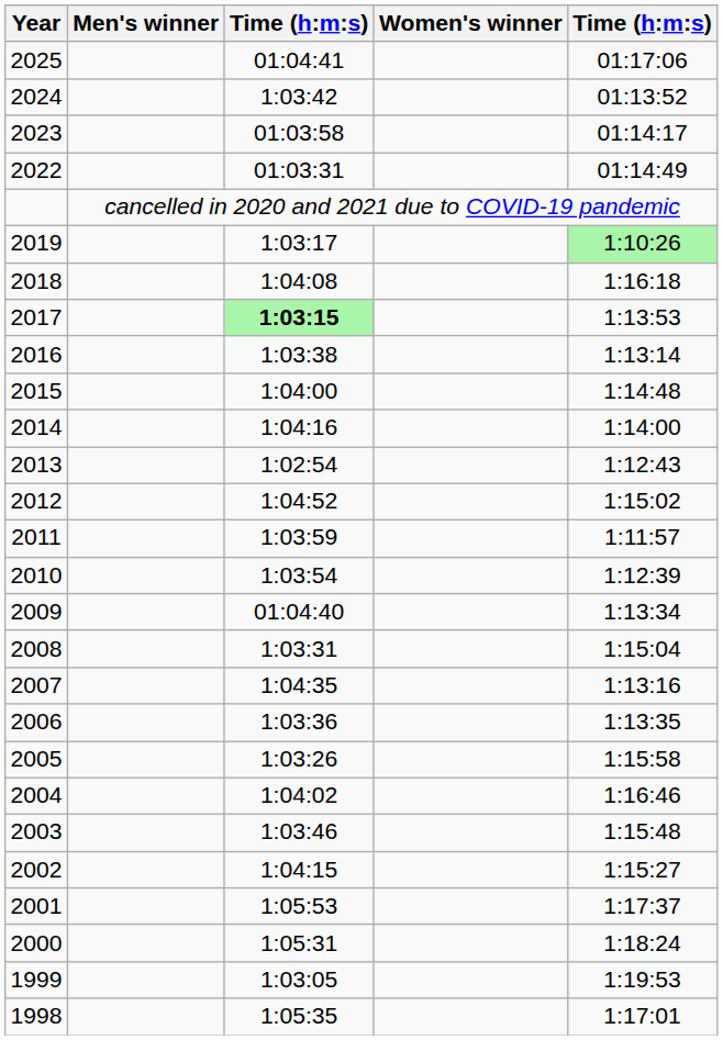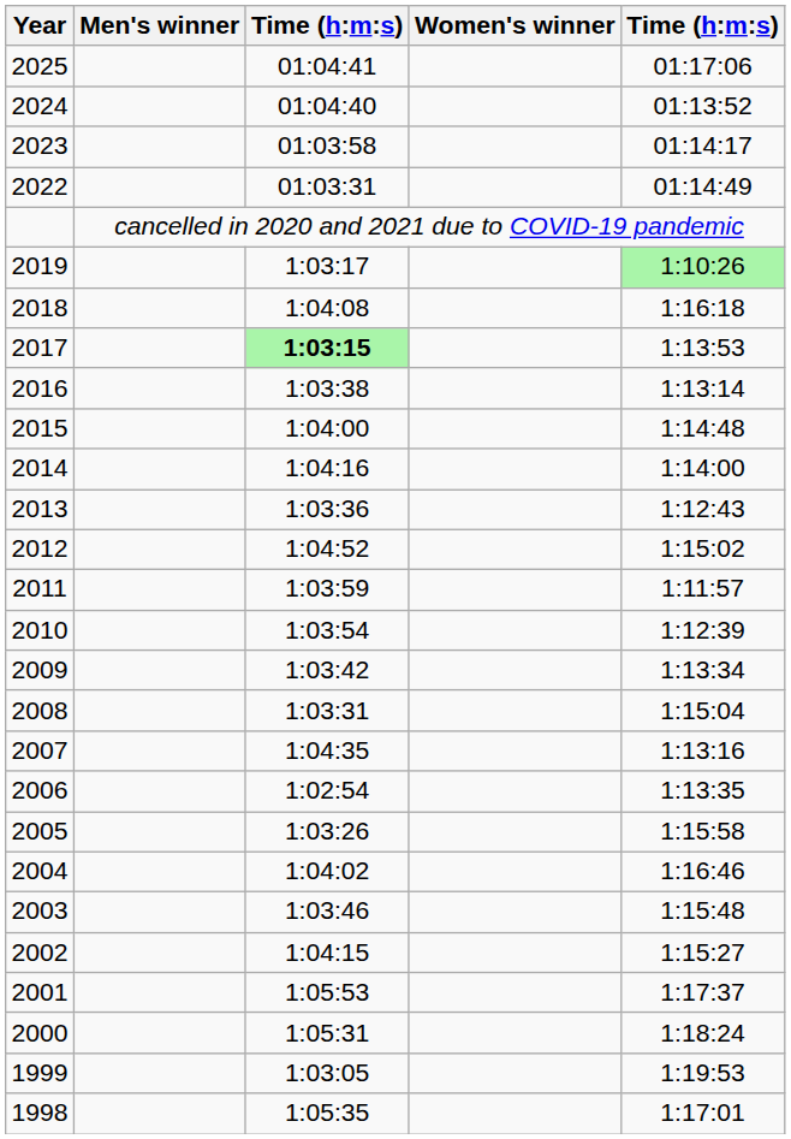 <table class="wikitable sortable" style="text-align:center">
 <tr>
 <th>Year</th>
 <th class=unsortable>Men's winner</th>
 <th>Time (<a href='#'>h</a>:<a href='#'>m</a>:<a href='#'>s</a>)</th>
 <th class=unsortable>Women's winner</th>
 <th>Time (<a href='#'>h</a>:<a href='#'>m</a>:<a href='#'>s</a>)</th>
 </tr>
 <tr>
 <td>2025</td>
 <td align=left></td>
 <td>01:04:41</td>
 <td align=left></td>
 <td>01:17:06</td>
 </tr>
 <tr>
 <td>2024</td>
 <td align=left></td>
-<td>1:03:42</td>
+<td>01:04:40</td>
 <td align=left></td>
 <td>01:13:52</td>
 </tr>
 <tr>
 <td>2023</td>
 <td align=left></td>
 <td>01:03:58</td>
 <td align=left></td>
 <td>01:14:17</td>
 </tr>
 <tr>
 <td>2022</td>
 <td align=left></td>
 <td>01:03:31</td>
 <td align=left></td>
 <td>01:14:49</td>
 </tr>
 <tr>
 <td></td>
 <td colspan="4" align="center" data-sort-value=""><em>cancelled in 2020 and 2021 due to <a href='#'>COVID-19 pandemic</a></em></td>
 </tr>
 <tr>
 <td>2019</td>
 <td align=left></td>
 <td>1:03:17</td>
 <td align=left></td>
 <td bgcolor=#A9F5A9>1:10:26</td>
 </tr>
 <tr>
 <td>2018</td>
 <td align=left></td>
 <td>1:04:08</td>
 <td align=left></td>
 <td>1:16:18</td>
 </tr>
 <tr>
 <td>2017</td>
 <td align=left></td>
 <td bgcolor=#A9F5A9><strong>1:03:15</strong></td>
 <td align=left></td>
 <td>1:13:53</td>
 </tr>
 <tr>
 <td>2016</td>
 <td align=left></td>
 <td>1:03:38</td>
 <td align=left></td>
 <td>1:13:14</td>
 </tr>
 <tr>
 <td>2015</td>
 <td align=left></td>
 <td>1:04:00</td>
 <td align=left></td>
 <td>1:14:48</td>
 </tr>
 <tr>
 <td>2014</td>
 <td align=left></td>
 <td>1:04:16</td>
 <td align=left></td>
 <td>1:14:00</td>
 </tr>
 <tr>
 <td>2013</td>
 <td align=left></td>
-<td>1:02:54</td>
+<td>1:03:36</td>
 <td align=left></td>
 <td>1:12:43</td>
 </tr>
 <tr>
 <td>2012</td>
 <td align=left></td>
 <td>1:04:52</td>
 <td align=left></td>
 <td>1:15:02</td>
 </tr>
 <tr>
 <td>2011</td>
 <td align=left></td>
 <td>1:03:59</td>
 <td align=left></td>
 <td>1:11:57</td>
 </tr>
 <tr>
 <td>2010</td>
 <td align=left></td>
 <td>1:03:54</td>
 <td align=left></td>
 <td>1:12:39</td>
 </tr>
 <tr>
 <td>2009</td>
 <td align=left></td>
-<td>01:04:40</td>
+<td>1:03:42</td>
 <td align=left></td>
 <td>1:13:34</td>
 </tr>
 <tr>
 <td>2008</td>
 <td align=left></td>
 <td>1:03:31</td>
 <td align=left></td>
 <td>1:15:04</td>
 </tr>
 <tr>
 <td>2007</td>
 <td align=left></td>
 <td>1:04:35</td>
 <td align=left></td>
 <td>1:13:16</td>
 </tr>
 <tr>
 <td>2006</td>
 <td align=left></td>
-<td>1:03:36</td>
+<td>1:02:54</td>
 <td align=left></td>
 <td>1:13:35</td>
 </tr>
 <tr>
 <td>2005</td>
 <td align=left></td>
 <td>1:03:26</td>
 <td align=left></td>
 <td>1:15:58</td>
 </tr>
 <tr>
 <td>2004</td>
 <td align=left></td>
 <td>1:04:02</td>
 <td align=left></td>
 <td>1:16:46</td>
 </tr>
 <tr>
 <td>2003</td>
 <td align=left></td>
 <td>1:03:46</td>
 <td align=left></td>
 <td>1:15:48</td>
 </tr>
 <tr>
 <td>2002</td>
 <td align=left></td>
 <td>1:04:15</td>
 <td align=left></td>
 <td>1:15:27</td>
 </tr>
 <tr>
 <td>2001</td>
 <td align=left></td>
 <td>1:05:53</td>
 <td align=left></td>
 <td>1:17:37</td>
 </tr>
 <tr>
 <td>2000</td>
 <td align=left></td>
 <td>1:05:31</td>
 <td align=left></td>
 <td>1:18:24</td>
 </tr>
 <tr>
 <td>1999</td>
 <td align=left></td>
 <td>1:03:05</td>
 <td align=left></td>
 <td>1:19:53</td>
 </tr>
 <tr>
 <td>1998</td>
 <td align=left></td>
 <td>1:05:35</td>
 <td align=left></td>
 <td>1:17:01</td>
 </tr>
 </table>
